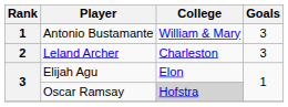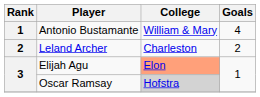 <table class="wikitable" style="text-align:center">
 <tr>
 <th>Rank</th>
 <th>Player</th>
 <th>College</th>
 <th>Goals</th>
 </tr>
 <tr>
 <th>1</th>
 <td align="left"> Antonio Bustamante</td>
 <td align="left"><a href='#'>William & Mary</a></td>
-<td>3</td>
+<td>4</td>
 </tr>
 <tr>
 <th>2</th>
 <td align="left"> <a href='#'>Leland Archer</a></td>
 <td align="left"><a href='#'>Charleston</a></td>
-<td>3</td>
+<td>2</td>
 </tr>
 <tr>
 <th rowspan="2">3</th>
 <td align="left"> Elijah Agu</td>
-<td align="left"><a href='#'>Elon</a></td>
+<td align="left" style="background: lightsalmon;"><a href='#'>Elon</a></td>
 <td rowspan="2">1</td>
 </tr>
 <tr>
 <td align="left"> Oscar Ramsay</td>
 <td align="left" style="background: lightgrey;"><a href='#'>Hofstra</a></td>
 </tr>
 <tr>
 </tr>
 </table>
